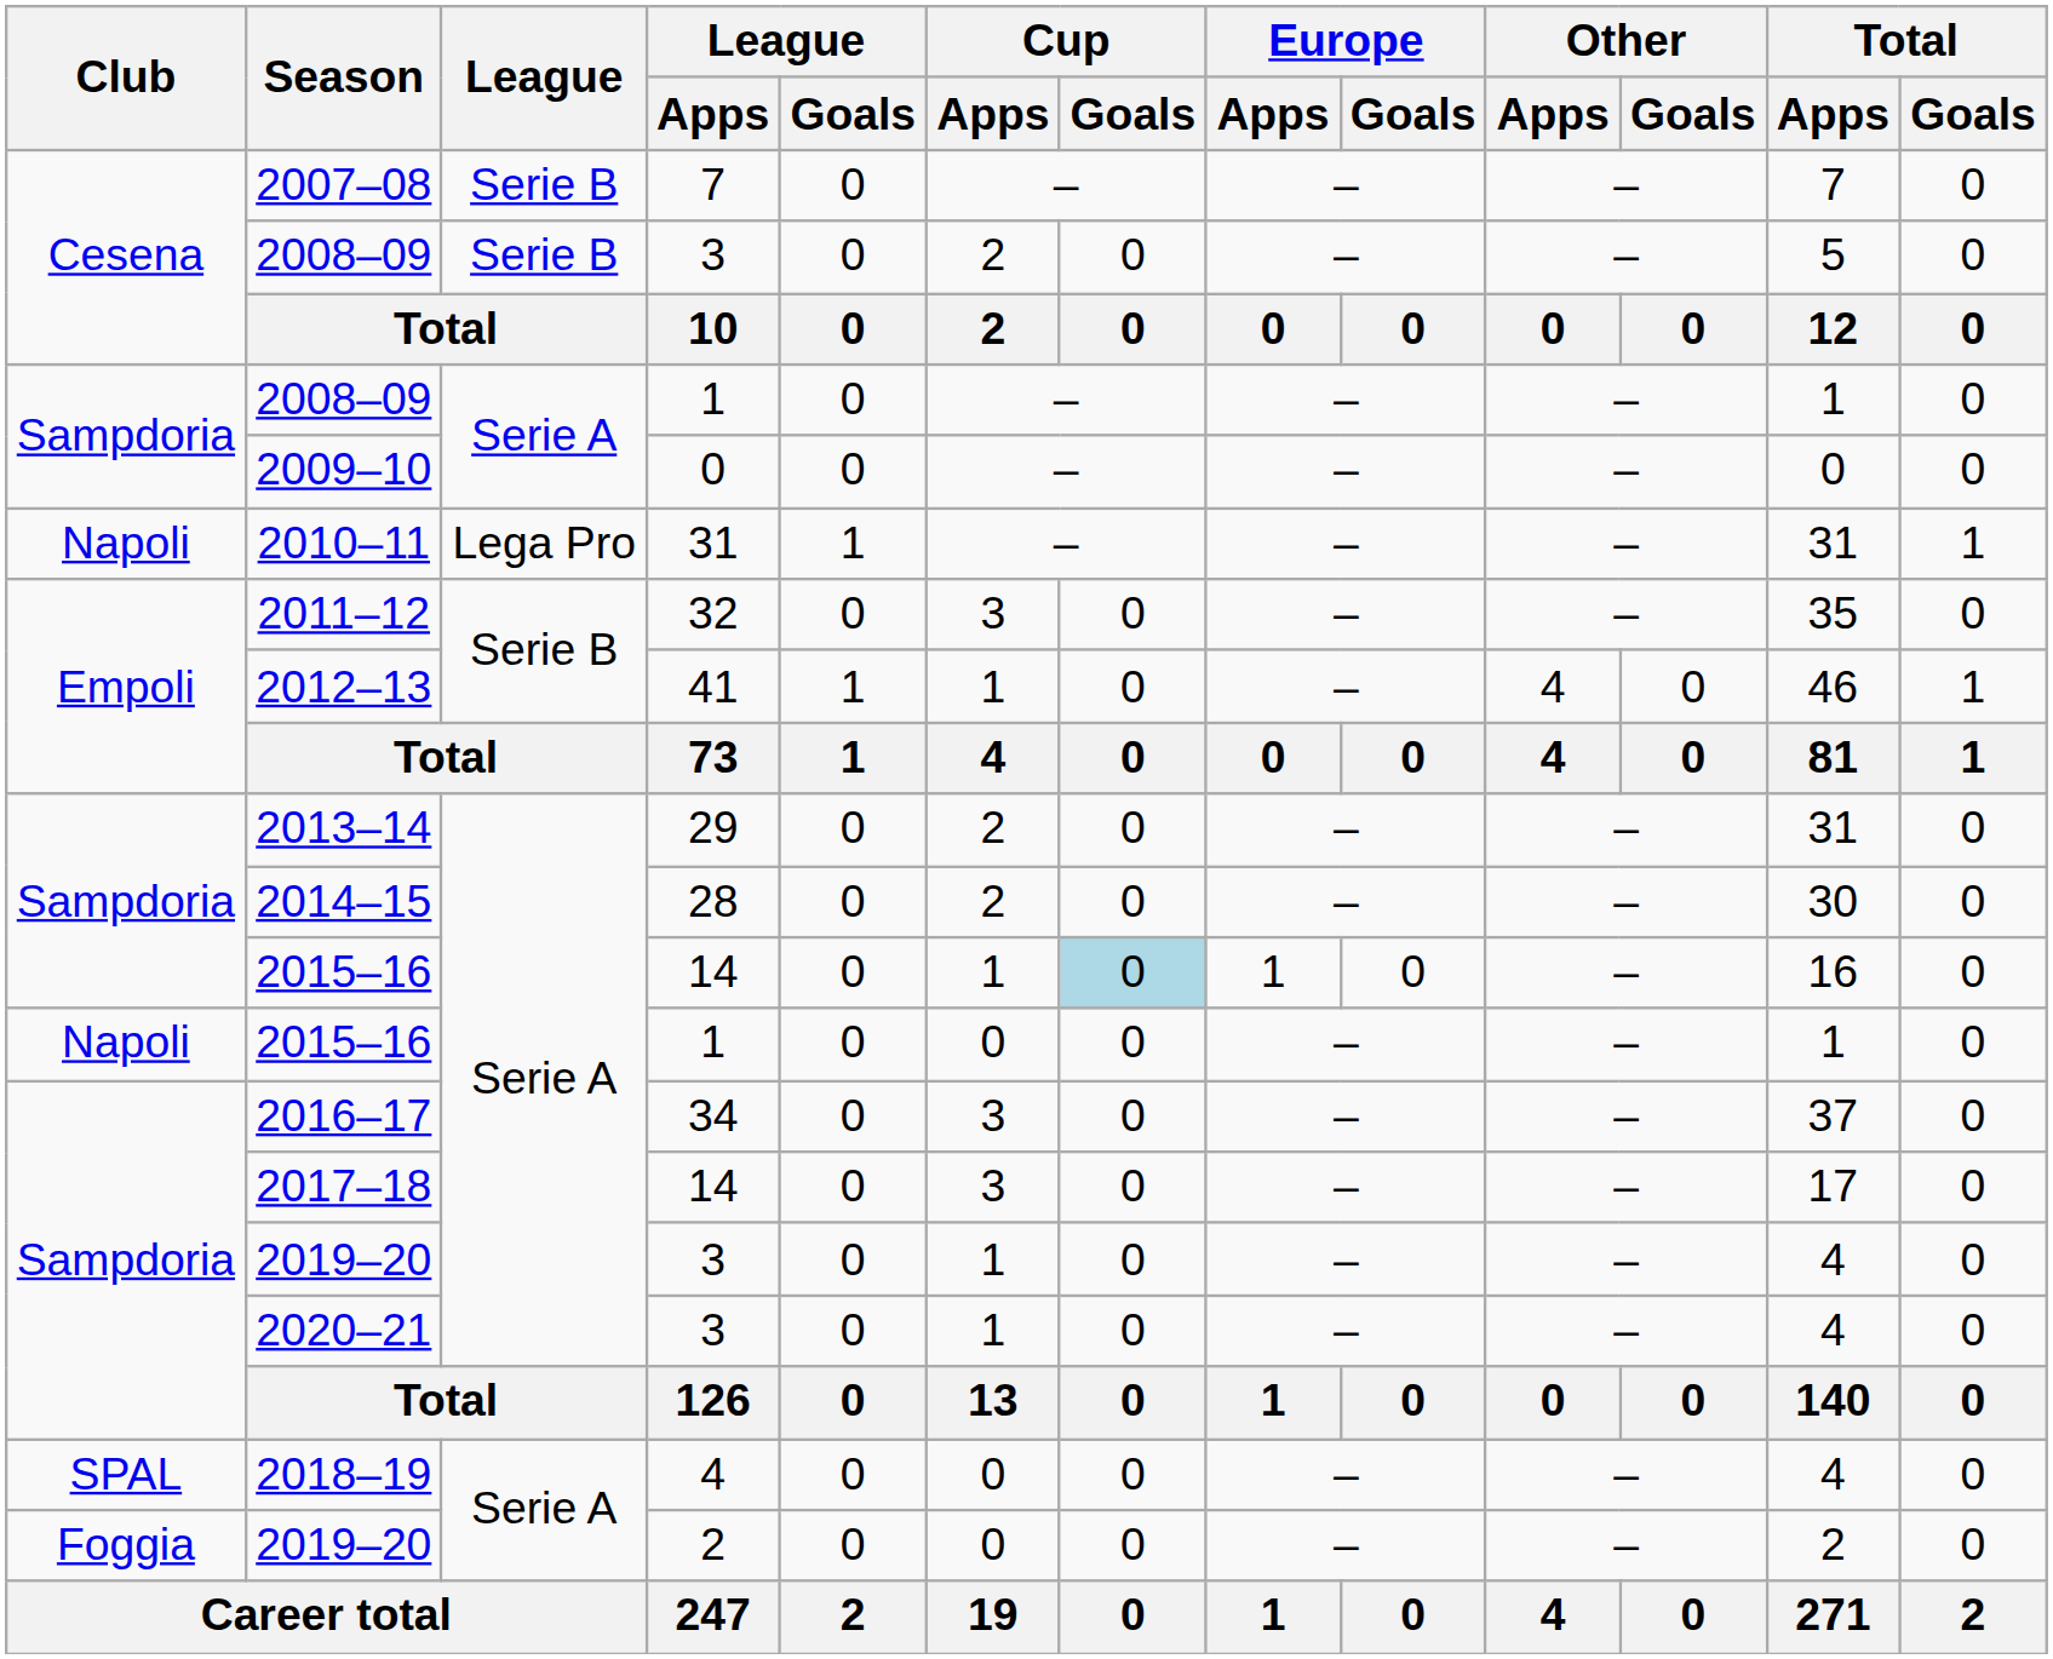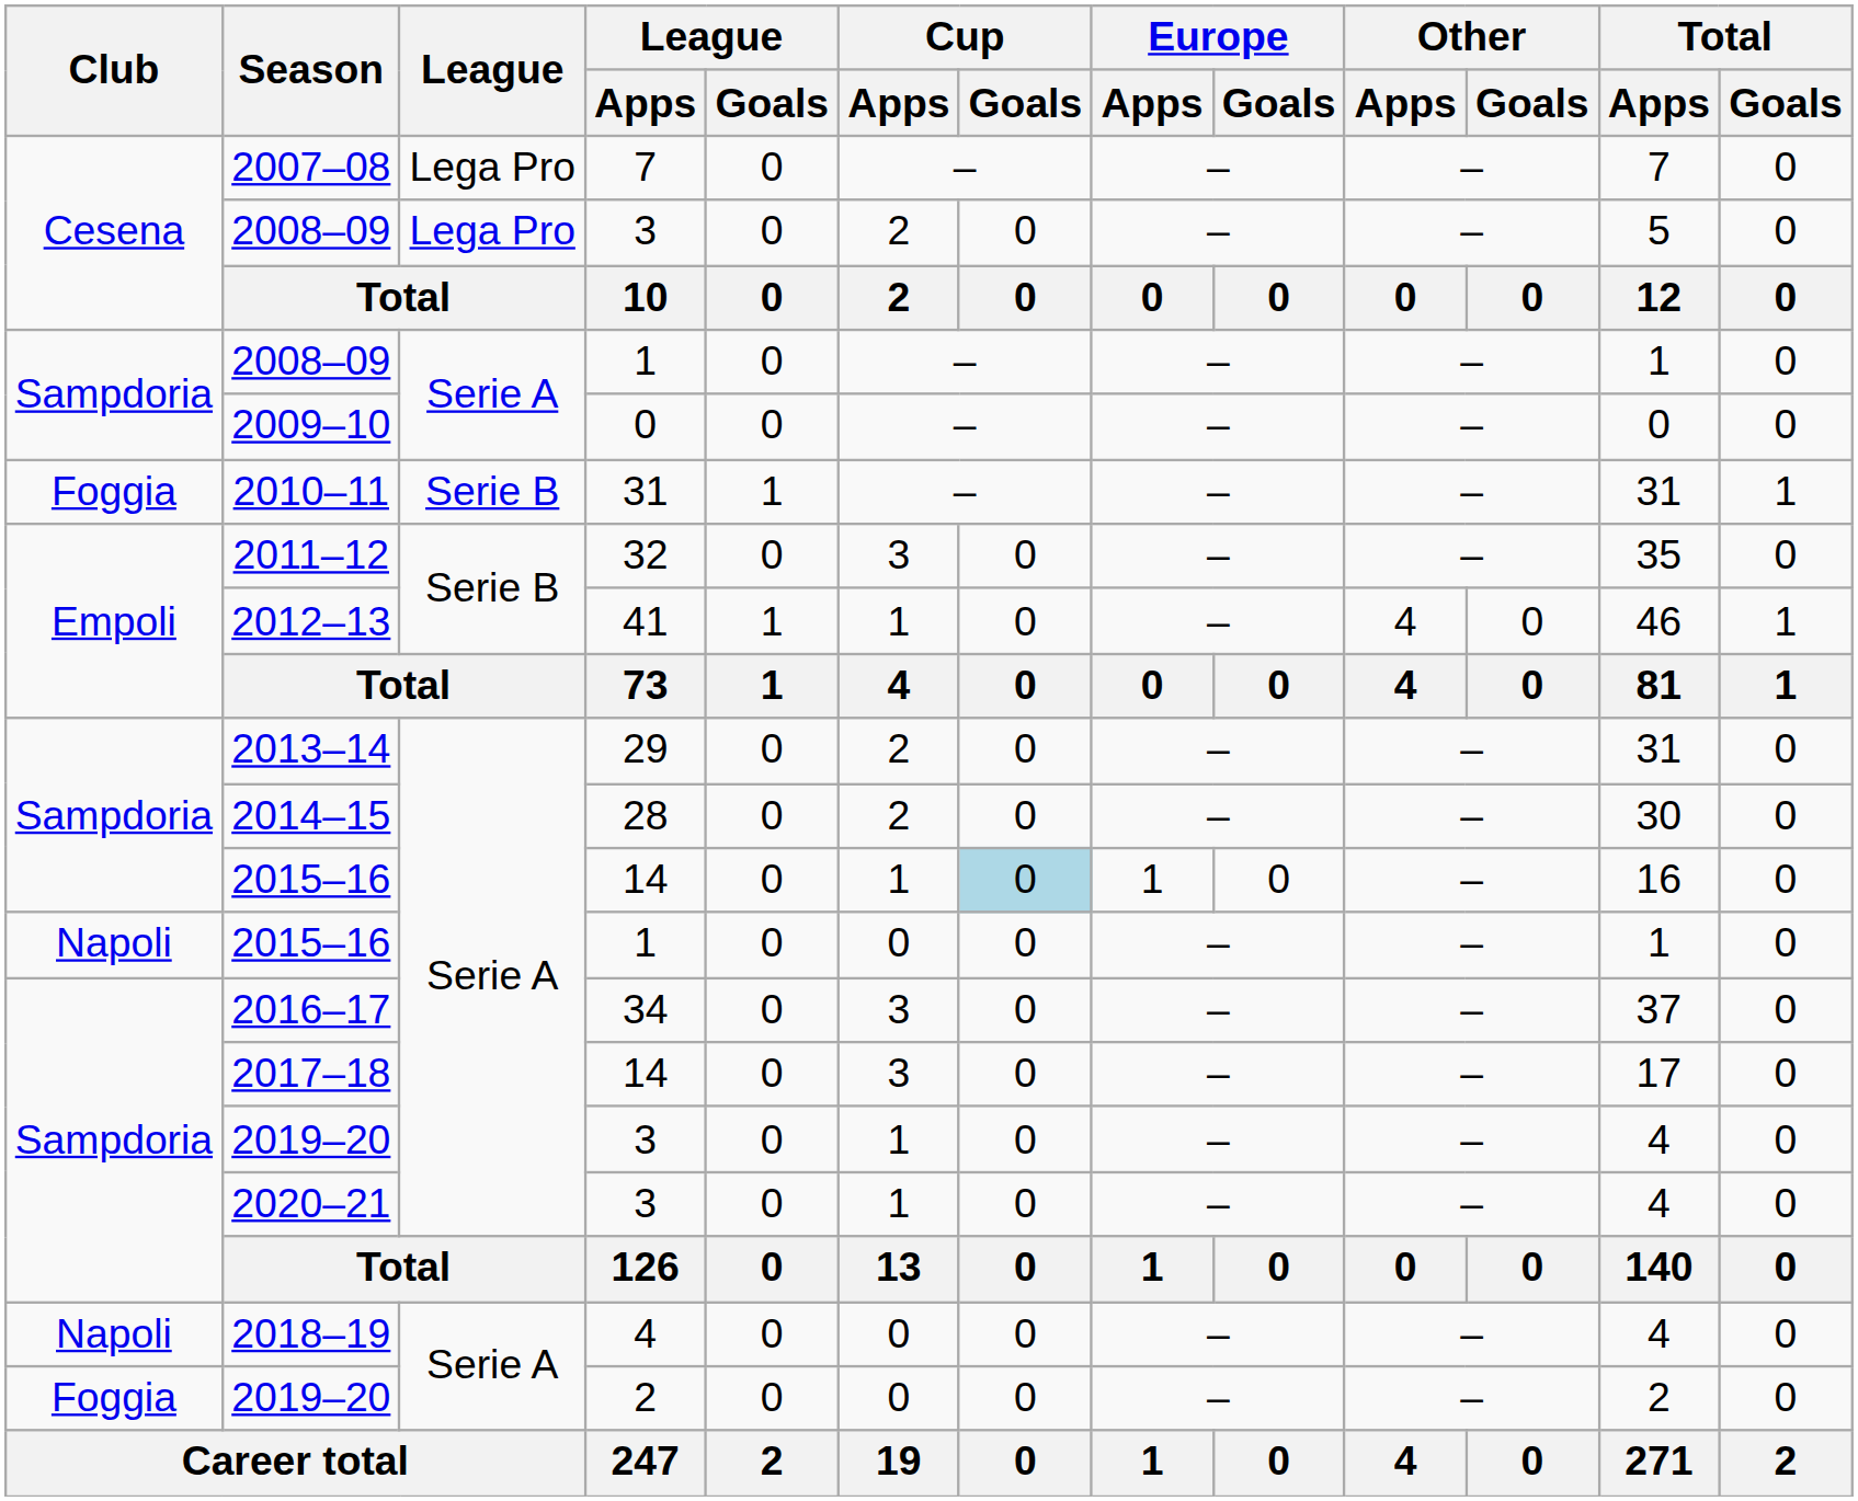 <table class="wikitable" style="text-align: center">
 <tr>
 <th rowspan="2">Club</th>
 <th rowspan="2">Season</th>
 <th rowspan="2">League</th>
 <th colspan="2">League</th>
 <th colspan="2">Cup</th>
 <th colspan="2"><a href='#'>Europe</a></th>
 <th colspan="2">Other</th>
 <th colspan="2">Total</th>
 </tr>
 <tr>
 <th>Apps</th>
 <th>Goals</th>
 <th>Apps</th>
 <th>Goals</th>
 <th>Apps</th>
 <th>Goals</th>
 <th>Apps</th>
 <th>Goals</th>
 <th>Apps</th>
 <th>Goals</th>
 </tr>
 <tr>
 <td rowspan="3"><a href='#'>Cesena</a></td>
 <td><a href='#'>2007–08</a></td>
-<td><a href='#'>Serie B</a></td>
+<td>Lega Pro</td>
 <td>7</td>
 <td>0</td>
 <td colspan="2">–</td>
 <td colspan="2">–</td>
 <td colspan="2">–</td>
 <td>7</td>
 <td>0</td>
 </tr>
 <tr>
 <td><a href='#'>2008–09</a></td>
-<td><a href='#'>Serie B</a></td>
+<td><a href='#'>Lega Pro</a></td>
 <td>3</td>
 <td>0</td>
 <td>2</td>
 <td>0</td>
 <td colspan="2">–</td>
 <td colspan="2">–</td>
 <td>5</td>
 <td>0</td>
 </tr>
 <tr>
 <th colspan="2">Total</th>
 <th>10</th>
 <th>0</th>
 <th>2</th>
 <th>0</th>
 <th>0</th>
 <th>0</th>
 <th>0</th>
 <th>0</th>
 <th>12</th>
 <th>0</th>
 </tr>
 <tr>
 <td rowspan="2"><a href='#'>Sampdoria</a></td>
 <td><a href='#'>2008–09</a></td>
 <td rowspan="2"><a href='#'>Serie A</a></td>
 <td>1</td>
 <td>0</td>
 <td colspan="2">–</td>
 <td colspan="2">–</td>
 <td colspan="2">–</td>
 <td>1</td>
 <td>0</td>
 </tr>
 <tr>
 <td><a href='#'>2009–10</a></td>
 <td>0</td>
 <td>0</td>
 <td colspan="2">–</td>
 <td colspan="2">–</td>
 <td colspan="2">–</td>
 <td>0</td>
 <td>0</td>
 </tr>
 <tr>
-<td><a href='#'>Napoli</a></td>
+<td><a href='#'>Foggia</a></td>
 <td><a href='#'>2010–11</a></td>
-<td>Lega Pro</td>
+<td><a href='#'>Serie B</a></td>
 <td>31</td>
 <td>1</td>
 <td colspan="2">–</td>
 <td colspan="2">–</td>
 <td colspan="2">–</td>
 <td>31</td>
 <td>1</td>
 </tr>
 <tr>
 <td rowspan="3"><a href='#'>Empoli</a></td>
 <td><a href='#'>2011–12</a></td>
 <td rowspan="2">Serie B</td>
 <td>32</td>
 <td>0</td>
 <td>3</td>
 <td>0</td>
 <td colspan="2">–</td>
 <td colspan="2">–</td>
 <td>35</td>
 <td>0</td>
 </tr>
 <tr>
 <td><a href='#'>2012–13</a></td>
 <td>41</td>
 <td>1</td>
 <td>1</td>
 <td>0</td>
 <td colspan="2">–</td>
 <td>4</td>
 <td>0</td>
 <td>46</td>
 <td>1</td>
 </tr>
 <tr>
 <th colspan="2">Total</th>
 <th>73</th>
 <th>1</th>
 <th>4</th>
 <th>0</th>
 <th>0</th>
 <th>0</th>
 <th>4</th>
 <th>0</th>
 <th>81</th>
 <th>1</th>
 </tr>
 <tr>
 <td rowspan="3"><a href='#'>Sampdoria</a></td>
 <td><a href='#'>2013–14</a></td>
 <td rowspan="8">Serie A</td>
 <td>29</td>
 <td>0</td>
 <td>2</td>
 <td>0</td>
 <td colspan="2">–</td>
 <td colspan="2">–</td>
 <td>31</td>
 <td>0</td>
 </tr>
 <tr>
 <td><a href='#'>2014–15</a></td>
 <td>28</td>
 <td>0</td>
 <td>2</td>
 <td>0</td>
 <td colspan="2">–</td>
 <td colspan="2">–</td>
 <td>30</td>
 <td>0</td>
 </tr>
 <tr>
 <td><a href='#'>2015–16</a></td>
 <td>14</td>
 <td>0</td>
 <td>1</td>
 <td style="background: lightblue;">0</td>
 <td>1</td>
 <td>0</td>
 <td colspan="2">–</td>
 <td>16</td>
 <td>0</td>
 </tr>
 <tr>
 <td><a href='#'>Napoli</a></td>
 <td><a href='#'>2015–16</a></td>
 <td>1</td>
 <td>0</td>
 <td>0</td>
 <td>0</td>
 <td colspan="2">–</td>
 <td colspan="2">–</td>
 <td>1</td>
 <td>0</td>
 </tr>
 <tr>
 <td rowspan="5"><a href='#'>Sampdoria</a></td>
 <td><a href='#'>2016–17</a></td>
 <td>34</td>
 <td>0</td>
 <td>3</td>
 <td>0</td>
 <td colspan="2">–</td>
 <td colspan="2">–</td>
 <td>37</td>
 <td>0</td>
 </tr>
 <tr>
 <td><a href='#'>2017–18</a></td>
 <td>14</td>
 <td>0</td>
 <td>3</td>
 <td>0</td>
 <td colspan="2">–</td>
 <td colspan="2">–</td>
 <td>17</td>
 <td>0</td>
 </tr>
 <tr>
 <td><a href='#'>2019–20</a></td>
 <td>3</td>
 <td>0</td>
 <td>1</td>
 <td>0</td>
 <td colspan="2">–</td>
 <td colspan="2">–</td>
 <td>4</td>
 <td>0</td>
 </tr>
 <tr>
 <td><a href='#'>2020–21</a></td>
 <td>3</td>
 <td>0</td>
 <td>1</td>
 <td>0</td>
 <td colspan="2">–</td>
 <td colspan="2">–</td>
 <td>4</td>
 <td>0</td>
 </tr>
 <tr>
 <th colspan="2">Total</th>
 <th>126</th>
 <th>0</th>
 <th>13</th>
 <th>0</th>
 <th>1</th>
 <th>0</th>
 <th>0</th>
 <th>0</th>
 <th>140</th>
 <th>0</th>
 </tr>
 <tr>
-<td><a href='#'>SPAL</a></td>
+<td><a href='#'>Napoli</a></td>
 <td><a href='#'>2018–19</a></td>
 <td rowspan="2">Serie A</td>
 <td>4</td>
 <td>0</td>
 <td>0</td>
 <td>0</td>
 <td colspan="2">–</td>
 <td colspan="2">–</td>
 <td>4</td>
 <td>0</td>
 </tr>
 <tr>
 <td><a href='#'>Foggia</a></td>
 <td><a href='#'>2019–20</a></td>
 <td>2</td>
 <td>0</td>
 <td>0</td>
 <td>0</td>
 <td colspan="2">–</td>
 <td colspan="2">–</td>
 <td>2</td>
 <td>0</td>
 </tr>
 <tr>
 <th colspan="3">Career total</th>
 <th>247</th>
 <th>2</th>
 <th>19</th>
 <th>0</th>
 <th>1</th>
 <th>0</th>
 <th>4</th>
 <th>0</th>
 <th>271</th>
 <th>2</th>
 </tr>
 </table>
